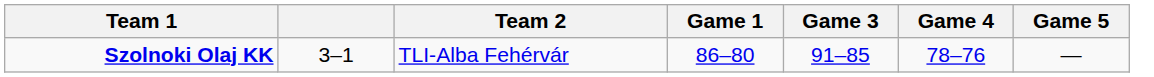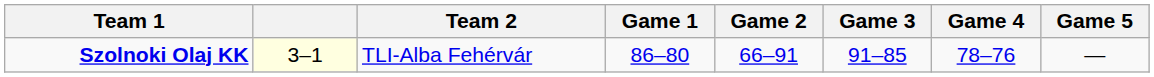 <table class=wikitable style="text-align:center">
 <tr>
 <th width=200>Team 1</th>
 <th width=80></th>
 <th width=200>Team 2</th>
 <th width=80>Game 1</th>
+<th width=80>Game 2</th>
 <th width=80>Game 3</th>
 <th width=80>Game 4</th>
 <th width=80>Game 5</th>
 </tr>
 <tr>
 <td align=right><strong><a href='#'>Szolnoki Olaj KK</a></strong></td>
-<td>3–1</td>
+<td style="background: lightyellow;">3–1</td>
 <td align=left><a href='#'>TLI-Alba Fehérvár</a></td>
 <td><a href='#'>86–80</a></td>
+<td><a href='#'>66–91</a></td>
 <td><a href='#'>91–85</a></td>
 <td><a href='#'>78–76</a></td>
 <td>—</td>
 </tr>
 </table>
